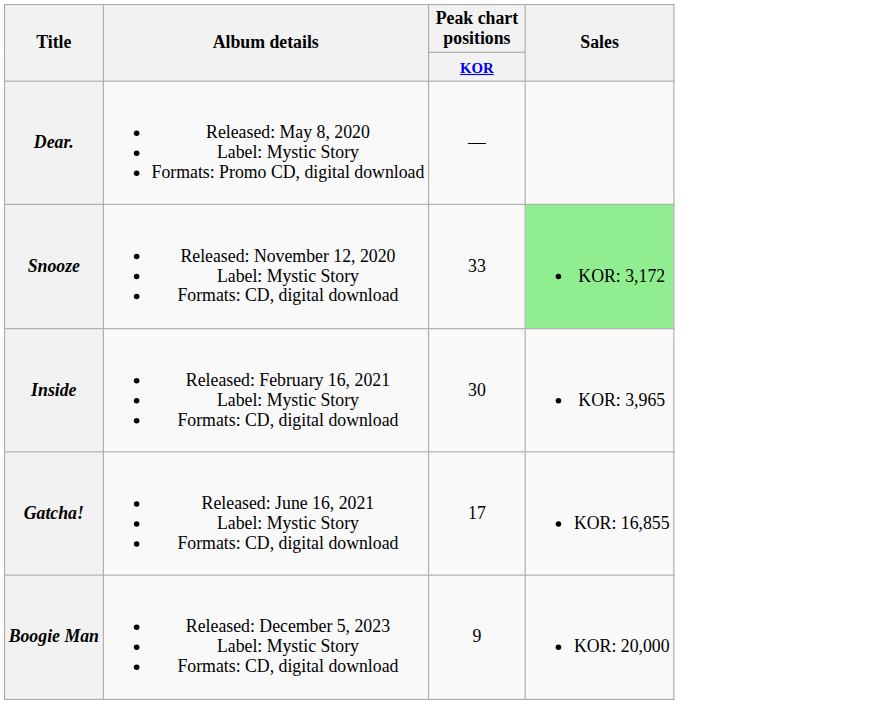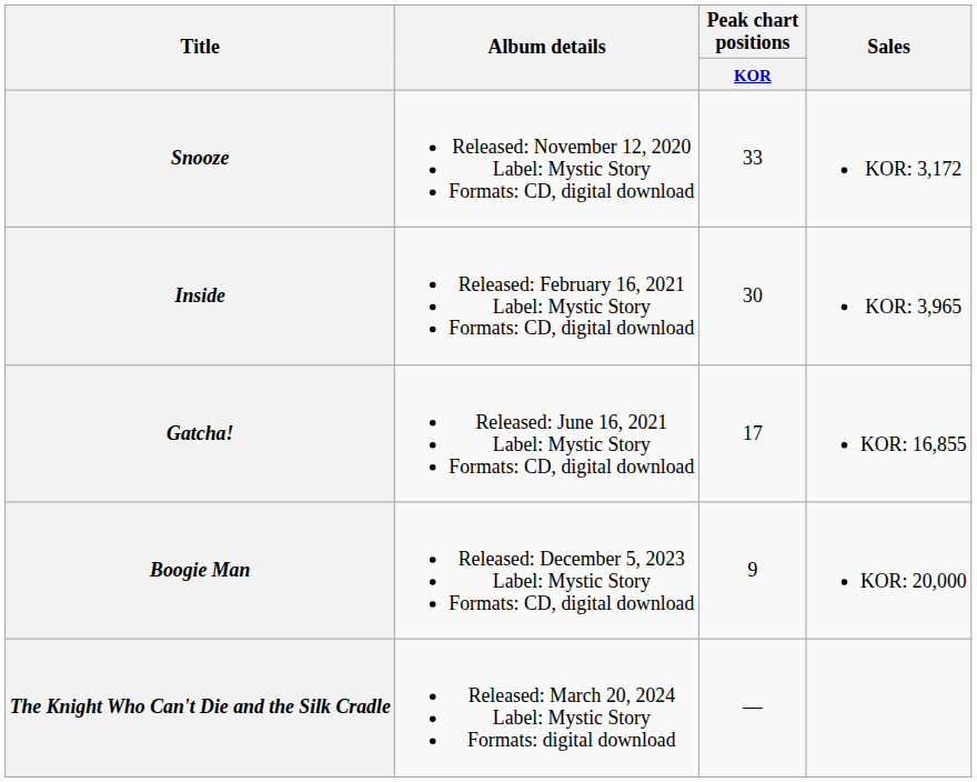 <table class="wikitable plainrowheaders" style="text-align:center;">
 <tr>
 <th scope="col" rowspan="2">Title</th>
 <th scope="col" rowspan="2">Album details</th>
 <th scope="col" colspan="1" style="width:5em;">Peak chart positions</th>
 <th scope="col" rowspan="2">Sales</th>
 </tr>
 <tr>
 <th><small><a href='#'>KOR</a></small><br></th>
 </tr>
 <tr>
-<th scope="row"><em>Dear.</em></th>
-<td><br><ul><li>Released: May 8, 2020</li><li>Label: Mystic Story</li><li>Formats: Promo CD, digital download</li></ul></td>
-<td>—</td>
-<td></td>
-</tr>
-<tr>
 <th scope="row"><em>Snooze</em></th>
 <td><br><ul><li>Released: November 12, 2020</li><li>Label: Mystic Story</li><li>Formats: CD, digital download</li></ul></td>
 <td>33</td>
-<td style="background: lightgreen;"><br><ul><li>KOR: 3,172</li></ul></td>
+<td><br><ul><li>KOR: 3,172</li></ul></td>
 </tr>
 <tr>
 <th scope="row"><em>Inside</em></th>
 <td><br><ul><li>Released: February 16, 2021</li><li>Label: Mystic Story</li><li>Formats: CD, digital download</li></ul></td>
 <td>30</td>
 <td><br><ul><li>KOR: 3,965</li></ul></td>
 </tr>
 <tr>
 <th scope="row"><em>Gatcha!</em></th>
 <td><br><ul><li>Released: June 16, 2021</li><li>Label: Mystic Story</li><li>Formats: CD, digital download</li></ul></td>
 <td>17</td>
 <td><br><ul><li>KOR: 16,855</li></ul></td>
 </tr>
 <tr>
 <th scope="row"><em>Boogie Man</em></th>
 <td><br><ul><li>Released: December 5, 2023</li><li>Label: Mystic Story</li><li>Formats: CD, digital download</li></ul></td>
 <td>9</td>
 <td><br><ul><li>KOR: 20,000</li></ul></td>
 </tr>
+<tr>
+<th scope="row"><em>The Knight Who Can't Die and the Silk Cradle</em></th>
+<td><br><ul><li>Released: March 20, 2024</li><li>Label: Mystic Story</li><li>Formats: digital download</li></ul></td>
+<td>—</td>
+<td></td>
+</tr>
 </table>
